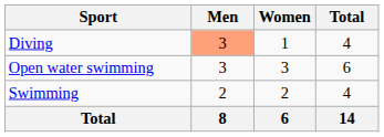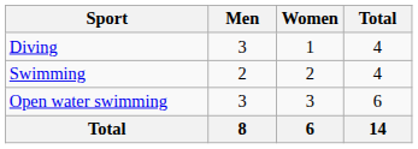 <table class="wikitable sortable" style="text-align:center;">
 <tr>
 <th width=180>Sport</th>
 <th width=55>Men</th>
 <th width=55>Women</th>
 <th width=55>Total</th>
 </tr>
 <tr>
 <td align=left><a href='#'>Diving</a></td>
-<td style="background: lightsalmon;">3</td>
+<td>3</td>
 <td>1</td>
+<td>4</td>
+</tr>
+<tr>
+<td align=left><a href='#'>Swimming</a></td>
+<td>2</td>
+<td>2</td>
 <td>4</td>
 </tr>
 <tr>
 <td align=left><a href='#'>Open water swimming</a></td>
 <td>3</td>
 <td>3</td>
 <td>6</td>
 </tr>
 <tr>
-<td align=left><a href='#'>Swimming</a></td>
-<td>2</td>
-<td>2</td>
-<td>4</td>
-</tr>
-<tr>
 <th>Total</th>
 <th>8</th>
 <th>6</th>
 <th>14</th>
 </tr>
 </table>
